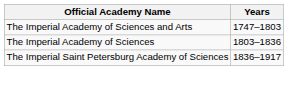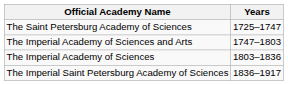 <table class="wikitable">
 <tr>
 <th>Official Academy Name</th>
 <th>Years</th>
+</tr>
+<tr>
+<td>The Saint Petersburg Academy of Sciences</td>
+<td>1725–1747</td>
 </tr>
 <tr>
 <td>The Imperial Academy of Sciences and Arts</td>
 <td>1747–1803</td>
 </tr>
 <tr>
 <td>The Imperial Academy of Sciences</td>
 <td>1803–1836</td>
 </tr>
 <tr>
 <td>The Imperial Saint Petersburg Academy of Sciences</td>
 <td>1836–1917</td>
 </tr>
 </table>
